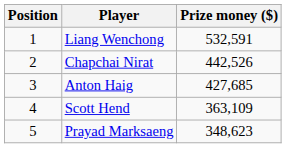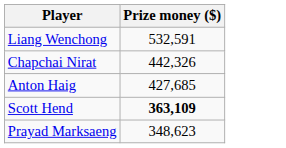 <table class="wikitable">
 <tr>
-<th>Position</th>
 <th>Player</th>
 <th>Prize money ($)</th>
 </tr>
 <tr>
-<td align=center>1</td>
 <td> <a href='#'>Liang Wenchong</a></td>
 <td align=center>532,591</td>
 </tr>
 <tr>
-<td align=center>2</td>
 <td> <a href='#'>Chapchai Nirat</a></td>
-<td align=center>442,526</td>
+<td align=center>442,326</td>
 </tr>
 <tr>
-<td align=center>3</td>
 <td> <a href='#'>Anton Haig</a></td>
 <td align=center>427,685</td>
 </tr>
 <tr>
-<td align=center>4</td>
 <td> <a href='#'>Scott Hend</a></td>
-<td align=center>363,109</td>
+<td align=center><strong>363,109</strong></td>
 </tr>
 <tr>
-<td align=center>5</td>
 <td> <a href='#'>Prayad Marksaeng</a></td>
 <td align=center>348,623</td>
 </tr>
 </table>
